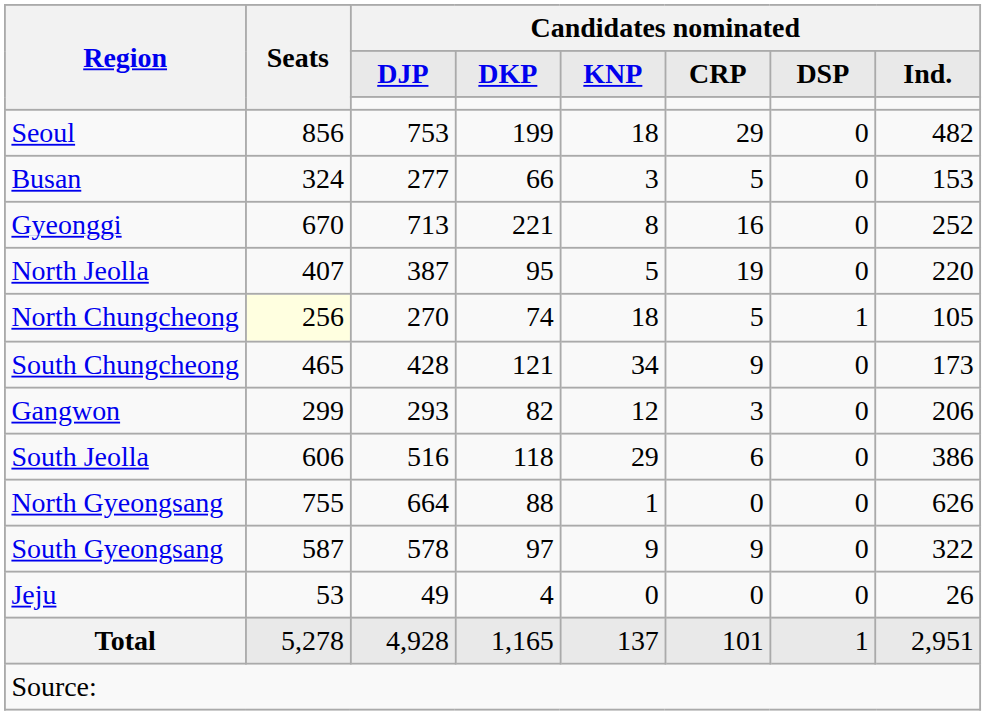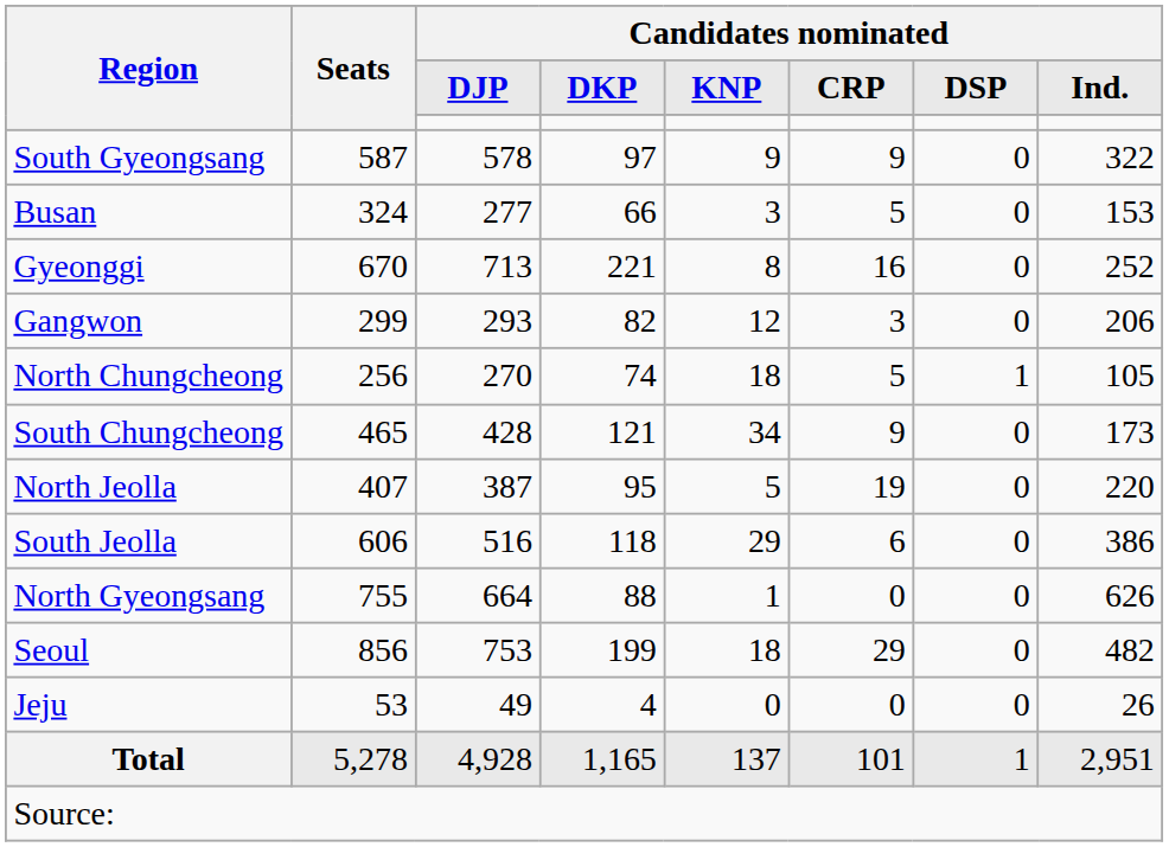 <table class="wikitable" style="text-align:right; font-size:95%">
 <tr>
 <th rowspan="3"><a href='#'>Region</a></th>
 <th rowspan="3" width="50px">Seats</th>
 <th colspan="6">Candidates nominated</th>
 </tr>
 <tr>
 <th width="50px" align="center" style="background: #E9E9E9"><a href='#'>DJP</a></th>
 <th width="50px" align="center" style="background: #E9E9E9"><a href='#'>DKP</a></th>
 <th width="50px" align="center" style="background: #E9E9E9"><a href='#'>KNP</a></th>
 <th width="50px" align="center" style="background: #E9E9E9">CRP</th>
 <th width="50px" align="center" style="background: #E9E9E9">DSP</th>
 <th width="50px" align="center" style="background: #E9E9E9">Ind.</th>
 </tr>
 <tr>
 <td></td>
 <td></td>
 <td></td>
 <td></td>
 <td></td>
 <td></td>
 </tr>
 <tr>
-<td align="left"><a href='#'>Seoul</a></td>
-<td>856</td>
-<td>753</td>
-<td>199</td>
-<td>18</td>
-<td>29</td>
+<td align="left"><a href='#'>South Gyeongsang</a></td>
+<td>587</td>
+<td>578</td>
+<td>97</td>
+<td>9</td>
+<td>9</td>
 <td>0</td>
-<td>482</td>
+<td>322</td>
 </tr>
 <tr>
 <td align="left"><a href='#'>Busan</a></td>
 <td>324</td>
 <td>277</td>
 <td>66</td>
 <td>3</td>
 <td>5</td>
 <td>0</td>
 <td>153</td>
 </tr>
 <tr>
 <td align="left"><a href='#'>Gyeonggi</a></td>
 <td>670</td>
 <td>713</td>
 <td>221</td>
 <td>8</td>
 <td>16</td>
 <td>0</td>
 <td>252</td>
 </tr>
 <tr>
-<td align="left"><a href='#'>North Jeolla</a></td>
-<td>407</td>
-<td>387</td>
-<td>95</td>
-<td>5</td>
-<td>19</td>
+<td align="left"><a href='#'>Gangwon</a></td>
+<td>299</td>
+<td>293</td>
+<td>82</td>
+<td>12</td>
+<td>3</td>
 <td>0</td>
-<td>220</td>
+<td>206</td>
 </tr>
 <tr>
 <td align="left"><a href='#'>North Chungcheong</a></td>
-<td style="background: lightyellow;">256</td>
+<td>256</td>
 <td>270</td>
 <td>74</td>
 <td>18</td>
 <td>5</td>
 <td>1</td>
 <td>105</td>
 </tr>
 <tr>
 <td align="left"><a href='#'>South Chungcheong</a></td>
 <td>465</td>
 <td>428</td>
 <td>121</td>
 <td>34</td>
 <td>9</td>
 <td>0</td>
 <td>173</td>
 </tr>
 <tr>
-<td align="left"><a href='#'>Gangwon</a></td>
-<td>299</td>
-<td>293</td>
-<td>82</td>
-<td>12</td>
-<td>3</td>
+<td align="left"><a href='#'>North Jeolla</a></td>
+<td>407</td>
+<td>387</td>
+<td>95</td>
+<td>5</td>
+<td>19</td>
 <td>0</td>
-<td>206</td>
+<td>220</td>
 </tr>
 <tr>
 <td align="left"><a href='#'>South Jeolla</a></td>
 <td>606</td>
 <td>516</td>
 <td>118</td>
 <td>29</td>
 <td>6</td>
 <td>0</td>
 <td>386</td>
 </tr>
 <tr>
 <td align="left"><a href='#'>North Gyeongsang</a></td>
 <td>755</td>
 <td>664</td>
 <td>88</td>
 <td>1</td>
 <td>0</td>
 <td>0</td>
 <td>626</td>
 </tr>
 <tr>
-<td align="left"><a href='#'>South Gyeongsang</a></td>
-<td>587</td>
-<td>578</td>
-<td>97</td>
-<td>9</td>
-<td>9</td>
+<td align="left"><a href='#'>Seoul</a></td>
+<td>856</td>
+<td>753</td>
+<td>199</td>
+<td>18</td>
+<td>29</td>
 <td>0</td>
-<td>322</td>
+<td>482</td>
 </tr>
 <tr>
 <td align="left"><a href='#'>Jeju</a></td>
 <td>53</td>
 <td>49</td>
 <td>4</td>
 <td>0</td>
 <td>0</td>
 <td>0</td>
 <td>26</td>
 </tr>
 <tr style="background:#E9E9E9">
 <th align="left"><strong>Total</strong></th>
 <td>5,278</td>
 <td>4,928</td>
 <td>1,165</td>
 <td>137</td>
 <td>101</td>
 <td>1</td>
 <td>2,951</td>
 </tr>
 <tr>
 <td colspan="8" align="left">Source: </td>
 </tr>
 </table>
